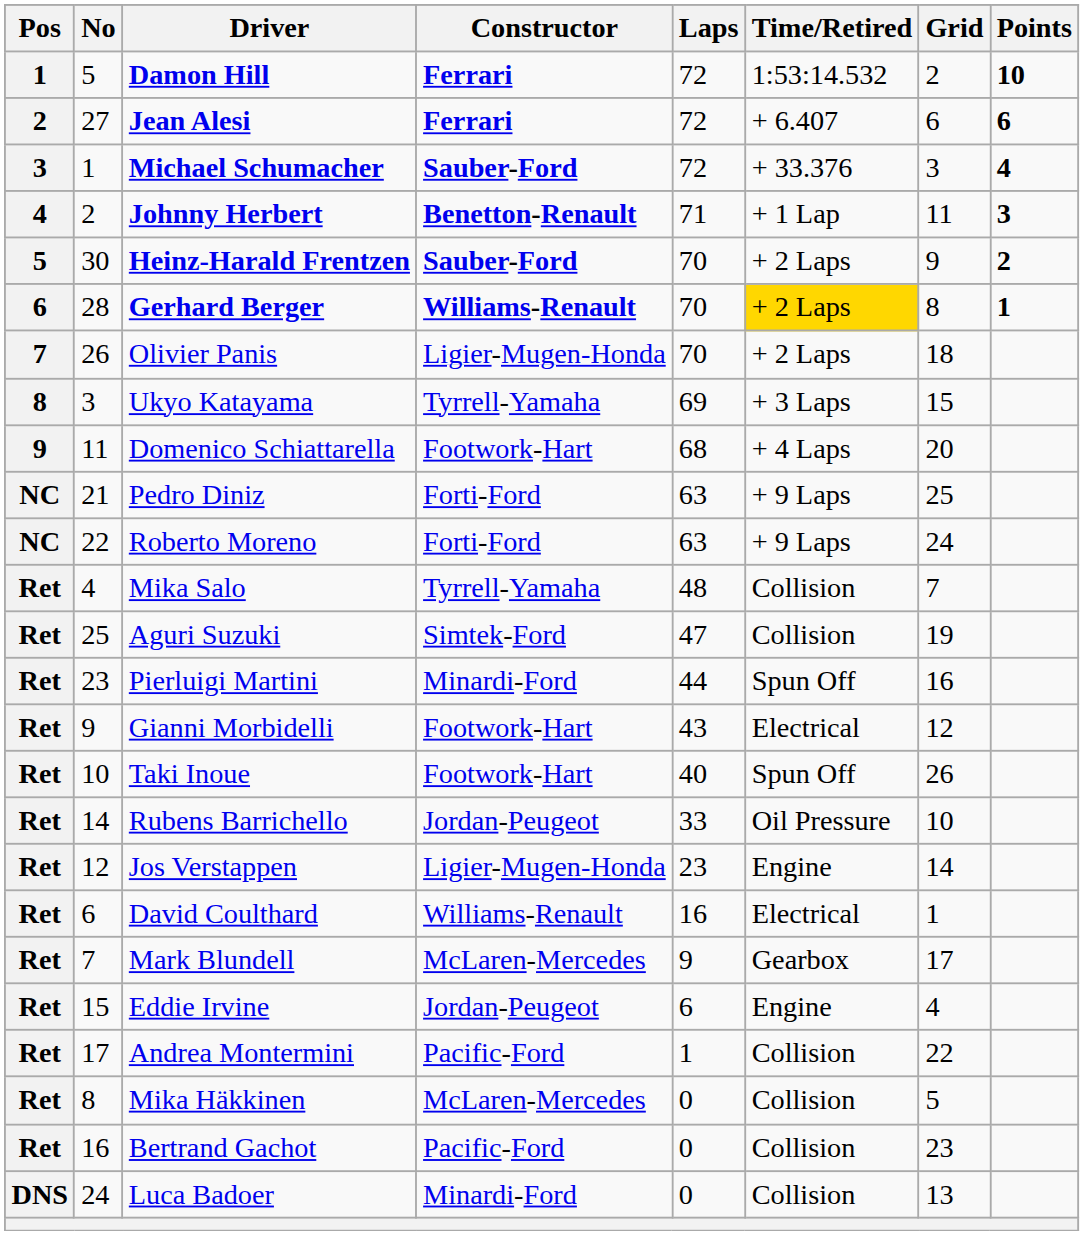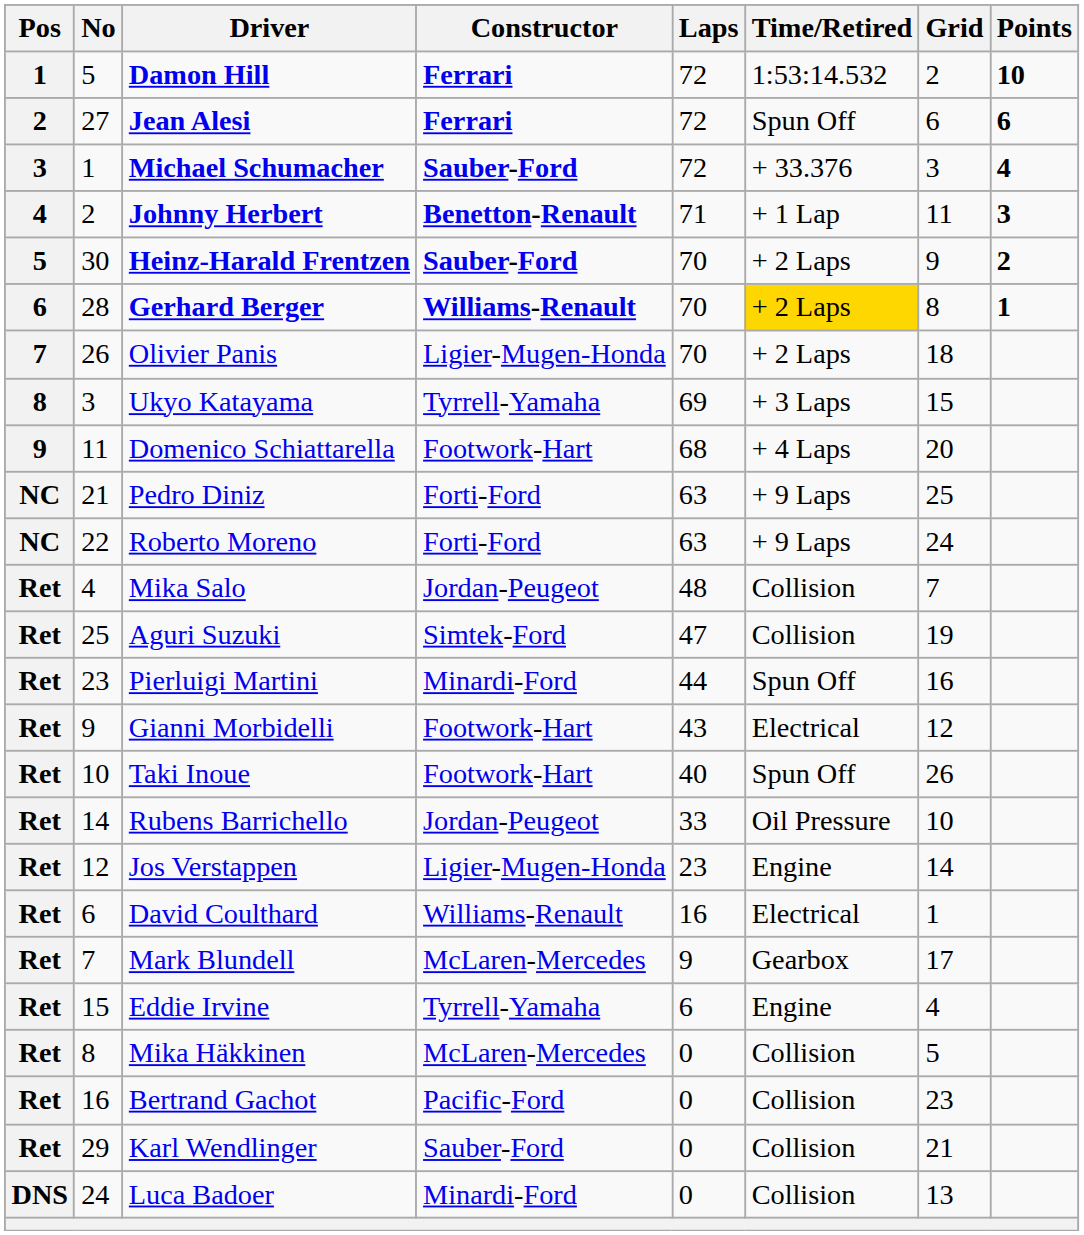 <table class="wikitable" style="font-size: 95%;">
 <tr>
 <th>Pos</th>
 <th>No</th>
 <th>Driver</th>
 <th>Constructor</th>
 <th>Laps</th>
 <th>Time/Retired</th>
 <th>Grid</th>
 <th>Points</th>
 </tr>
 <tr>
 <th>1</th>
 <td>5</td>
 <td> <strong><a href='#'>Damon Hill</a></strong></td>
 <td><strong><a href='#'>Ferrari</a></strong></td>
 <td>72</td>
 <td>1:53:14.532</td>
 <td>2</td>
 <td><strong>10</strong></td>
 </tr>
 <tr>
 <th>2</th>
 <td>27</td>
 <td> <strong><a href='#'>Jean Alesi</a></strong></td>
 <td><strong><a href='#'>Ferrari</a></strong></td>
 <td>72</td>
-<td>+ 6.407</td>
+<td>Spun Off</td>
 <td>6</td>
 <td><strong>6</strong></td>
 </tr>
 <tr>
 <th>3</th>
 <td>1</td>
 <td> <strong><a href='#'>Michael Schumacher</a></strong></td>
 <td><strong><a href='#'>Sauber</a>-<a href='#'>Ford</a></strong></td>
 <td>72</td>
 <td>+ 33.376</td>
 <td>3</td>
 <td><strong>4</strong></td>
 </tr>
 <tr>
 <th>4</th>
 <td>2</td>
 <td> <strong><a href='#'>Johnny Herbert</a></strong></td>
 <td><strong><a href='#'>Benetton</a>-<a href='#'>Renault</a></strong></td>
 <td>71</td>
 <td>+ 1 Lap</td>
 <td>11</td>
 <td><strong>3</strong></td>
 </tr>
 <tr>
 <th>5</th>
 <td>30</td>
 <td> <strong><a href='#'>Heinz-Harald Frentzen</a></strong></td>
 <td><strong><a href='#'>Sauber</a>-<a href='#'>Ford</a></strong></td>
 <td>70</td>
 <td>+ 2 Laps</td>
 <td>9</td>
 <td><strong>2</strong></td>
 </tr>
 <tr>
 <th>6</th>
 <td>28</td>
 <td> <strong><a href='#'>Gerhard Berger</a></strong></td>
 <td><strong><a href='#'>Williams</a>-<a href='#'>Renault</a></strong></td>
 <td>70</td>
 <td style="background: gold;">+ 2 Laps</td>
 <td>8</td>
 <td><strong>1</strong></td>
 </tr>
 <tr>
 <th>7</th>
 <td>26</td>
 <td> <a href='#'>Olivier Panis</a></td>
 <td><a href='#'>Ligier</a>-<a href='#'>Mugen-Honda</a></td>
 <td>70</td>
 <td>+ 2 Laps</td>
 <td>18</td>
 <td> </td>
 </tr>
 <tr>
 <th>8</th>
 <td>3</td>
 <td> <a href='#'>Ukyo Katayama</a></td>
 <td><a href='#'>Tyrrell</a>-<a href='#'>Yamaha</a></td>
 <td>69</td>
 <td>+ 3 Laps</td>
 <td>15</td>
 <td> </td>
 </tr>
 <tr>
 <th>9</th>
 <td>11</td>
 <td> <a href='#'>Domenico Schiattarella</a></td>
 <td><a href='#'>Footwork</a>-<a href='#'>Hart</a></td>
 <td>68</td>
 <td>+ 4 Laps</td>
 <td>20</td>
 <td> </td>
 </tr>
 <tr>
 <th>NC</th>
 <td>21</td>
 <td> <a href='#'>Pedro Diniz</a></td>
 <td><a href='#'>Forti</a>-<a href='#'>Ford</a></td>
 <td>63</td>
 <td>+ 9 Laps</td>
 <td>25</td>
 <td> </td>
 </tr>
 <tr>
 <th>NC</th>
 <td>22</td>
 <td> <a href='#'>Roberto Moreno</a></td>
 <td><a href='#'>Forti</a>-<a href='#'>Ford</a></td>
 <td>63</td>
 <td>+ 9 Laps</td>
 <td>24</td>
 <td> </td>
 </tr>
 <tr>
 <th>Ret</th>
 <td>4</td>
 <td> <a href='#'>Mika Salo</a></td>
-<td><a href='#'>Tyrrell</a>-<a href='#'>Yamaha</a></td>
+<td><a href='#'>Jordan</a>-<a href='#'>Peugeot</a></td>
 <td>48</td>
 <td>Collision</td>
 <td>7</td>
 <td> </td>
 </tr>
 <tr>
 <th>Ret</th>
 <td>25</td>
 <td> <a href='#'>Aguri Suzuki</a></td>
 <td><a href='#'>Simtek</a>-<a href='#'>Ford</a></td>
 <td>47</td>
 <td>Collision</td>
 <td>19</td>
 <td> </td>
 </tr>
 <tr>
 <th>Ret</th>
 <td>23</td>
 <td> <a href='#'>Pierluigi Martini</a></td>
 <td><a href='#'>Minardi</a>-<a href='#'>Ford</a></td>
 <td>44</td>
 <td>Spun Off</td>
 <td>16</td>
 <td> </td>
 </tr>
 <tr>
 <th>Ret</th>
 <td>9</td>
 <td> <a href='#'>Gianni Morbidelli</a></td>
 <td><a href='#'>Footwork</a>-<a href='#'>Hart</a></td>
 <td>43</td>
 <td>Electrical</td>
 <td>12</td>
 <td> </td>
 </tr>
 <tr>
 <th>Ret</th>
 <td>10</td>
 <td> <a href='#'>Taki Inoue</a></td>
 <td><a href='#'>Footwork</a>-<a href='#'>Hart</a></td>
 <td>40</td>
 <td>Spun Off</td>
 <td>26</td>
 <td> </td>
 </tr>
 <tr>
 <th>Ret</th>
 <td>14</td>
 <td> <a href='#'>Rubens Barrichello</a></td>
 <td><a href='#'>Jordan</a>-<a href='#'>Peugeot</a></td>
 <td>33</td>
 <td>Oil Pressure</td>
 <td>10</td>
 <td> </td>
 </tr>
 <tr>
 <th>Ret</th>
 <td>12</td>
 <td> <a href='#'>Jos Verstappen</a></td>
 <td><a href='#'>Ligier</a>-<a href='#'>Mugen-Honda</a></td>
 <td>23</td>
 <td>Engine</td>
 <td>14</td>
 <td> </td>
 </tr>
 <tr>
 <th>Ret</th>
 <td>6</td>
 <td> <a href='#'>David Coulthard</a></td>
 <td><a href='#'>Williams</a>-<a href='#'>Renault</a></td>
 <td>16</td>
 <td>Electrical</td>
 <td>1</td>
 <td> </td>
 </tr>
 <tr>
 <th>Ret</th>
 <td>7</td>
 <td> <a href='#'>Mark Blundell</a></td>
 <td><a href='#'>McLaren</a>-<a href='#'>Mercedes</a></td>
 <td>9</td>
 <td>Gearbox</td>
 <td>17</td>
 <td> </td>
 </tr>
 <tr>
 <th>Ret</th>
 <td>15</td>
 <td> <a href='#'>Eddie Irvine</a></td>
-<td><a href='#'>Jordan</a>-<a href='#'>Peugeot</a></td>
+<td><a href='#'>Tyrrell</a>-<a href='#'>Yamaha</a></td>
 <td>6</td>
 <td>Engine</td>
 <td>4</td>
-<td> </td>
-</tr>
-<tr>
-<th>Ret</th>
-<td>17</td>
-<td> <a href='#'>Andrea Montermini</a></td>
-<td><a href='#'>Pacific</a>-<a href='#'>Ford</a></td>
-<td>1</td>
-<td>Collision</td>
-<td>22</td>
 <td> </td>
 </tr>
 <tr>
 <th>Ret</th>
 <td>8</td>
 <td> <a href='#'>Mika Häkkinen</a></td>
 <td><a href='#'>McLaren</a>-<a href='#'>Mercedes</a></td>
 <td>0</td>
 <td>Collision</td>
 <td>5</td>
 <td> </td>
 </tr>
 <tr>
 <th>Ret</th>
 <td>16</td>
 <td> <a href='#'>Bertrand Gachot</a></td>
 <td><a href='#'>Pacific</a>-<a href='#'>Ford</a></td>
 <td>0</td>
 <td>Collision</td>
 <td>23</td>
 <td> </td>
 </tr>
 <tr>
+<th>Ret</th>
+<td>29</td>
+<td> <a href='#'>Karl Wendlinger</a></td>
+<td><a href='#'>Sauber</a>-<a href='#'>Ford</a></td>
+<td>0</td>
+<td>Collision</td>
+<td>21</td>
+<td> </td>
+</tr>
+<tr>
 <th>DNS</th>
 <td>24</td>
 <td> <a href='#'>Luca Badoer</a></td>
 <td><a href='#'>Minardi</a>-<a href='#'>Ford</a></td>
 <td>0</td>
 <td>Collision</td>
 <td>13</td>
 <td> </td>
 </tr>
 <tr>
 <th colspan="8"></th>
 </tr>
 </table>
